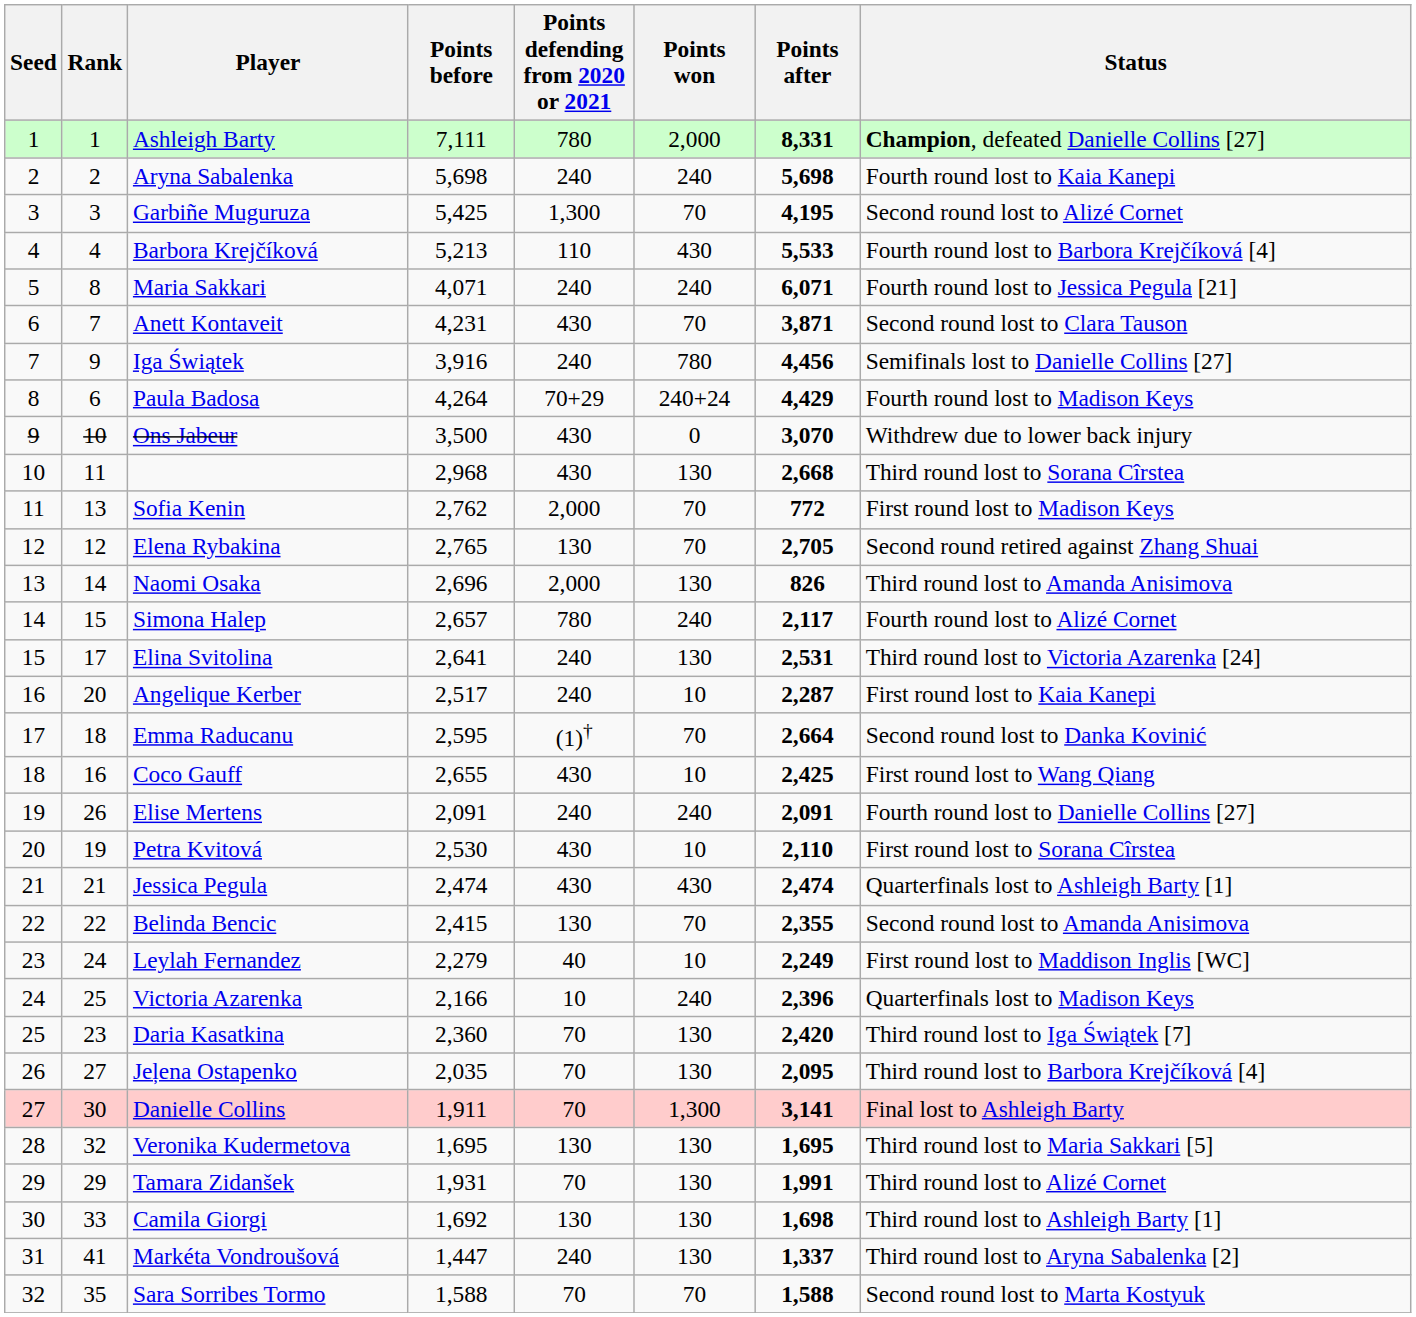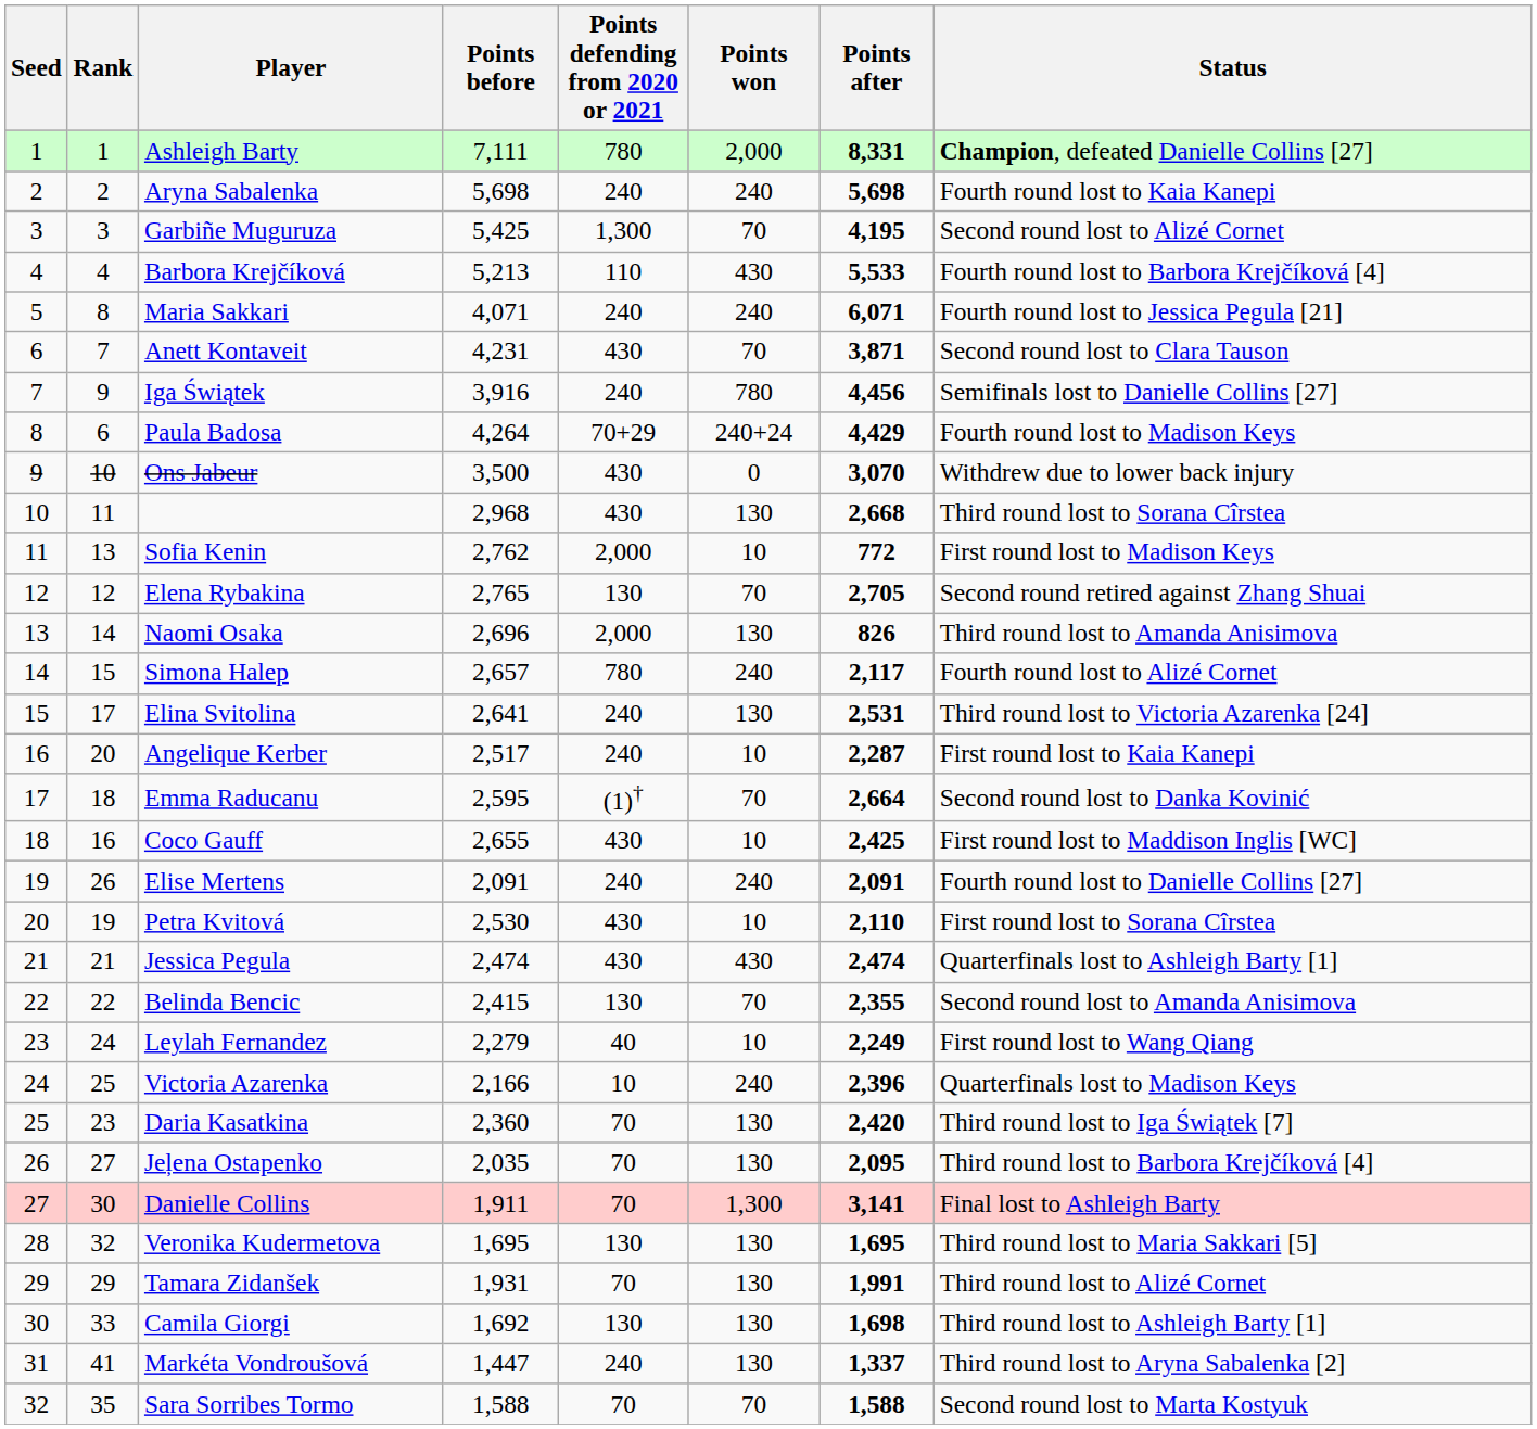 <table class="wikitable sortable">
 <tr>
 <th style="width:30px;">Seed</th>
 <th style="width:30px;">Rank</th>
 <th style="width:185px;">Player</th>
 <th style="width:65px;">Points before</th>
 <th style="width:75px;">Points defending from <a href='#'>2020</a> or <a href='#'>2021</a></th>
 <th style="width:75px;">Points won</th>
 <th style="width:65px;">Points after</th>
 <th style="width:370px;">Status</th>
 </tr>
 <tr style="background:#cfc;">
 <td style="text-align:center;">1</td>
 <td style="text-align:center;">1</td>
 <td> <a href='#'>Ashleigh Barty</a></td>
 <td style="text-align:center;">7,111</td>
 <td style="text-align:center;">780</td>
 <td style="text-align:center;">2,000</td>
 <td style="text-align:center;"><strong>8,331</strong></td>
 <td><strong>Champion</strong>, defeated  <a href='#'>Danielle Collins</a> [27]</td>
 </tr>
 <tr>
 <td style="text-align:center;">2</td>
 <td style="text-align:center;">2</td>
 <td> <a href='#'>Aryna Sabalenka</a></td>
 <td style="text-align:center;">5,698</td>
 <td style="text-align:center;">240</td>
 <td style="text-align:center;">240</td>
 <td style="text-align:center;"><strong>5,698</strong></td>
 <td>Fourth round lost to  <a href='#'>Kaia Kanepi</a></td>
 </tr>
 <tr>
 <td style="text-align:center;">3</td>
 <td style="text-align:center;">3</td>
 <td> <a href='#'>Garbiñe Muguruza</a></td>
 <td style="text-align:center;">5,425</td>
 <td style="text-align:center;">1,300</td>
 <td style="text-align:center;">70</td>
 <td style="text-align:center;"><strong>4,195</strong></td>
 <td>Second round lost to  <a href='#'>Alizé Cornet</a></td>
 </tr>
 <tr>
 <td style="text-align:center;">4</td>
 <td style="text-align:center;">4</td>
 <td> <a href='#'>Barbora Krejčíková</a></td>
 <td style="text-align:center;">5,213</td>
 <td style="text-align:center;">110</td>
 <td style="text-align:center;">430</td>
 <td style="text-align:center;"><strong>5,533</strong></td>
 <td>Fourth round lost to  <a href='#'>Barbora Krejčíková</a> [4]</td>
 </tr>
 <tr>
 <td style="text-align:center;">5</td>
 <td style="text-align:center;">8</td>
 <td> <a href='#'>Maria Sakkari</a></td>
 <td style="text-align:center;">4,071</td>
 <td style="text-align:center;">240</td>
 <td style="text-align:center;">240</td>
 <td style="text-align:center;"><strong>6,071</strong></td>
 <td>Fourth round lost to  <a href='#'>Jessica Pegula</a> [21]</td>
 </tr>
 <tr>
 <td style="text-align:center;">6</td>
 <td style="text-align:center;">7</td>
 <td> <a href='#'>Anett Kontaveit</a></td>
 <td style="text-align:center;">4,231</td>
 <td style="text-align:center;">430</td>
 <td style="text-align:center;">70</td>
 <td style="text-align:center;"><strong>3,871</strong></td>
 <td>Second round lost to  <a href='#'>Clara Tauson</a></td>
 </tr>
 <tr>
 <td style="text-align:center;">7</td>
 <td style="text-align:center;">9</td>
 <td> <a href='#'>Iga Świątek</a></td>
 <td style="text-align:center;">3,916</td>
 <td style="text-align:center;">240</td>
 <td style="text-align:center;">780</td>
 <td style="text-align:center;"><strong>4,456</strong></td>
 <td>Semifinals lost to  <a href='#'>Danielle Collins</a> [27]</td>
 </tr>
 <tr>
 <td style="text-align:center;">8</td>
 <td style="text-align:center;">6</td>
 <td> <a href='#'>Paula Badosa</a></td>
 <td style="text-align:center;">4,264</td>
 <td style="text-align:center;">70+29</td>
 <td style="text-align:center;">240+24</td>
 <td style="text-align:center;"><strong>4,429</strong></td>
 <td>Fourth round lost to  <a href='#'>Madison Keys</a></td>
 </tr>
 <tr>
 <td style="text-align:center;"><s>9</s></td>
 <td style="text-align:center;"><s>10</s></td>
 <td><s> <a href='#'>Ons Jabeur</a></s></td>
 <td style="text-align:center;">3,500</td>
 <td style="text-align:center;">430</td>
 <td style="text-align:center;">0</td>
 <td style="text-align:center;"><strong>3,070</strong></td>
 <td>Withdrew due to lower back injury</td>
 </tr>
 <tr>
 <td style="text-align:center;">10</td>
 <td style="text-align:center;">11</td>
 <td></td>
 <td style="text-align:center;">2,968</td>
 <td style="text-align:center;">430</td>
 <td style="text-align:center;">130</td>
 <td style="text-align:center;"><strong>2,668</strong></td>
 <td>Third round lost to  <a href='#'>Sorana Cîrstea</a></td>
 </tr>
 <tr>
 <td style="text-align:center;">11</td>
 <td style="text-align:center;">13</td>
 <td> <a href='#'>Sofia Kenin</a></td>
 <td style="text-align:center;">2,762</td>
 <td style="text-align:center;">2,000</td>
-<td style="text-align:center;">70</td>
+<td style="text-align:center;">10</td>
 <td style="text-align:center;"><strong>772</strong></td>
 <td>First round lost to  <a href='#'>Madison Keys</a></td>
 </tr>
 <tr>
 <td style="text-align:center;">12</td>
 <td style="text-align:center;">12</td>
 <td> <a href='#'>Elena Rybakina</a></td>
 <td style="text-align:center;">2,765</td>
 <td style="text-align:center;">130</td>
 <td style="text-align:center;">70</td>
 <td style="text-align:center;"><strong>2,705</strong></td>
 <td>Second round retired against  <a href='#'>Zhang Shuai</a></td>
 </tr>
 <tr>
 <td style="text-align:center;">13</td>
 <td style="text-align:center;">14</td>
 <td> <a href='#'>Naomi Osaka</a></td>
 <td style="text-align:center;">2,696</td>
 <td style="text-align:center;">2,000</td>
 <td style="text-align:center;">130</td>
 <td style="text-align:center;"><strong>826</strong></td>
 <td>Third round lost to  <a href='#'>Amanda Anisimova</a></td>
 </tr>
 <tr>
 <td style="text-align:center;">14</td>
 <td style="text-align:center;">15</td>
 <td> <a href='#'>Simona Halep</a></td>
 <td style="text-align:center;">2,657</td>
 <td style="text-align:center;">780</td>
 <td style="text-align:center;">240</td>
 <td style="text-align:center;"><strong>2,117</strong></td>
 <td>Fourth round lost to  <a href='#'>Alizé Cornet</a></td>
 </tr>
 <tr>
 <td style="text-align:center;">15</td>
 <td style="text-align:center;">17</td>
 <td> <a href='#'>Elina Svitolina</a></td>
 <td style="text-align:center;">2,641</td>
 <td style="text-align:center;">240</td>
 <td style="text-align:center;">130</td>
 <td style="text-align:center;"><strong>2,531</strong></td>
 <td>Third round lost to  <a href='#'>Victoria Azarenka</a> [24]</td>
 </tr>
 <tr>
 <td style="text-align:center;">16</td>
 <td style="text-align:center;">20</td>
 <td> <a href='#'>Angelique Kerber</a></td>
 <td style="text-align:center;">2,517</td>
 <td style="text-align:center;">240</td>
 <td style="text-align:center;">10</td>
 <td style="text-align:center;"><strong>2,287</strong></td>
 <td>First round lost to  <a href='#'>Kaia Kanepi</a></td>
 </tr>
 <tr>
 <td style="text-align:center;">17</td>
 <td style="text-align:center;">18</td>
 <td> <a href='#'>Emma Raducanu</a></td>
 <td style="text-align:center;">2,595</td>
 <td style="text-align:center;">(1)<sup>†</sup> </td>
 <td style="text-align:center;">70</td>
 <td style="text-align:center;"><strong>2,664</strong></td>
 <td>Second round lost to  <a href='#'>Danka Kovinić</a></td>
 </tr>
 <tr>
 <td style="text-align:center;">18</td>
 <td style="text-align:center;">16</td>
 <td> <a href='#'>Coco Gauff</a></td>
 <td style="text-align:center;">2,655</td>
 <td style="text-align:center;">430</td>
 <td style="text-align:center;">10</td>
 <td style="text-align:center;"><strong>2,425</strong></td>
-<td>First round lost to  <a href='#'>Wang Qiang</a></td>
+<td>First round lost to  <a href='#'>Maddison Inglis</a> [WC]</td>
 </tr>
 <tr>
 <td style="text-align:center;">19</td>
 <td style="text-align:center;">26</td>
 <td> <a href='#'>Elise Mertens</a></td>
 <td style="text-align:center;">2,091</td>
 <td style="text-align:center;">240</td>
 <td style="text-align:center;">240</td>
 <td style="text-align:center;"><strong>2,091</strong></td>
 <td>Fourth round lost to  <a href='#'>Danielle Collins</a> [27]</td>
 </tr>
 <tr>
 <td style="text-align:center;">20</td>
 <td style="text-align:center;">19</td>
 <td> <a href='#'>Petra Kvitová</a></td>
 <td style="text-align:center;">2,530</td>
 <td style="text-align:center;">430</td>
 <td style="text-align:center;">10</td>
 <td style="text-align:center;"><strong>2,110</strong></td>
 <td>First round lost to  <a href='#'>Sorana Cîrstea</a></td>
 </tr>
 <tr>
 <td style="text-align:center;">21</td>
 <td style="text-align:center;">21</td>
 <td> <a href='#'>Jessica Pegula</a></td>
 <td style="text-align:center;">2,474</td>
 <td style="text-align:center;">430</td>
 <td style="text-align:center;">430</td>
 <td style="text-align:center;"><strong>2,474</strong></td>
 <td>Quarterfinals lost to  <a href='#'>Ashleigh Barty</a> [1]</td>
 </tr>
 <tr>
 <td style="text-align:center;">22</td>
 <td style="text-align:center;">22</td>
 <td> <a href='#'>Belinda Bencic</a></td>
 <td style="text-align:center;">2,415</td>
 <td style="text-align:center;">130</td>
 <td style="text-align:center;">70</td>
 <td style="text-align:center;"><strong>2,355</strong></td>
 <td>Second round lost to  <a href='#'>Amanda Anisimova</a></td>
 </tr>
 <tr>
 <td style="text-align:center;">23</td>
 <td style="text-align:center;">24</td>
 <td> <a href='#'>Leylah Fernandez</a></td>
 <td style="text-align:center;">2,279</td>
 <td style="text-align:center;">40</td>
 <td style="text-align:center;">10</td>
 <td style="text-align:center;"><strong>2,249</strong></td>
-<td>First round lost to  <a href='#'>Maddison Inglis</a> [WC]</td>
+<td>First round lost to  <a href='#'>Wang Qiang</a></td>
 </tr>
 <tr>
 <td style="text-align:center;">24</td>
 <td style="text-align:center;">25</td>
 <td> <a href='#'>Victoria Azarenka</a></td>
 <td style="text-align:center;">2,166</td>
 <td style="text-align:center;">10</td>
 <td style="text-align:center;">240</td>
 <td style="text-align:center;"><strong>2,396</strong></td>
 <td>Quarterfinals lost to  <a href='#'>Madison Keys</a></td>
 </tr>
 <tr>
 <td style="text-align:center;">25</td>
 <td style="text-align:center;">23</td>
 <td> <a href='#'>Daria Kasatkina</a></td>
 <td style="text-align:center;">2,360</td>
 <td style="text-align:center;">70</td>
 <td style="text-align:center;">130</td>
 <td style="text-align:center;"><strong>2,420</strong></td>
 <td>Third round lost to  <a href='#'>Iga Świątek</a> [7]</td>
 </tr>
 <tr>
 <td style="text-align:center;">26</td>
 <td style="text-align:center;">27</td>
 <td> <a href='#'>Jeļena Ostapenko</a></td>
 <td style="text-align:center;">2,035</td>
 <td style="text-align:center;">70</td>
 <td style="text-align:center;">130</td>
 <td style="text-align:center;"><strong>2,095</strong></td>
 <td>Third round lost to  <a href='#'>Barbora Krejčíková</a> [4]</td>
 </tr>
 <tr style="background:#fcc;">
 <td style="text-align:center;">27</td>
 <td style="text-align:center;">30</td>
 <td> <a href='#'>Danielle Collins</a></td>
 <td style="text-align:center;">1,911</td>
 <td style="text-align:center;">70</td>
 <td style="text-align:center;">1,300</td>
 <td style="text-align:center;"><strong>3,141</strong></td>
 <td>Final lost to  <a href='#'>Ashleigh Barty</a></td>
 </tr>
 <tr>
 <td style="text-align:center;">28</td>
 <td style="text-align:center;">32</td>
 <td> <a href='#'>Veronika Kudermetova</a></td>
 <td style="text-align:center;">1,695</td>
 <td style="text-align:center;">130</td>
 <td style="text-align:center;">130</td>
 <td style="text-align:center;"><strong>1,695</strong></td>
 <td>Third round lost to  <a href='#'>Maria Sakkari</a> [5]</td>
 </tr>
 <tr>
 <td style="text-align:center;">29</td>
 <td style="text-align:center;">29</td>
 <td> <a href='#'>Tamara Zidanšek</a></td>
 <td style="text-align:center;">1,931</td>
 <td style="text-align:center;">70</td>
 <td style="text-align:center;">130</td>
 <td style="text-align:center;"><strong>1,991</strong></td>
 <td>Third round lost to  <a href='#'>Alizé Cornet</a></td>
 </tr>
 <tr>
 <td style="text-align:center;">30</td>
 <td style="text-align:center;">33</td>
 <td> <a href='#'>Camila Giorgi</a></td>
 <td style="text-align:center;">1,692</td>
 <td style="text-align:center;">130</td>
 <td style="text-align:center;">130</td>
 <td style="text-align:center;"><strong>1,698</strong></td>
 <td>Third round lost to  <a href='#'>Ashleigh Barty</a> [1]</td>
 </tr>
 <tr>
 <td style="text-align:center;">31</td>
 <td style="text-align:center;">41</td>
 <td> <a href='#'>Markéta Vondroušová</a></td>
 <td style="text-align:center;">1,447</td>
 <td style="text-align:center;">240</td>
 <td style="text-align:center;">130</td>
 <td style="text-align:center;"><strong>1,337</strong></td>
 <td>Third round lost to  <a href='#'>Aryna Sabalenka</a> [2]</td>
 </tr>
 <tr>
 <td style="text-align:center;">32</td>
 <td style="text-align:center;">35</td>
 <td> <a href='#'>Sara Sorribes Tormo</a></td>
 <td style="text-align:center;">1,588</td>
 <td style="text-align:center;">70</td>
 <td style="text-align:center;">70</td>
 <td style="text-align:center;"><strong>1,588</strong></td>
 <td>Second round lost to  <a href='#'>Marta Kostyuk</a></td>
 </tr>
 </table>
